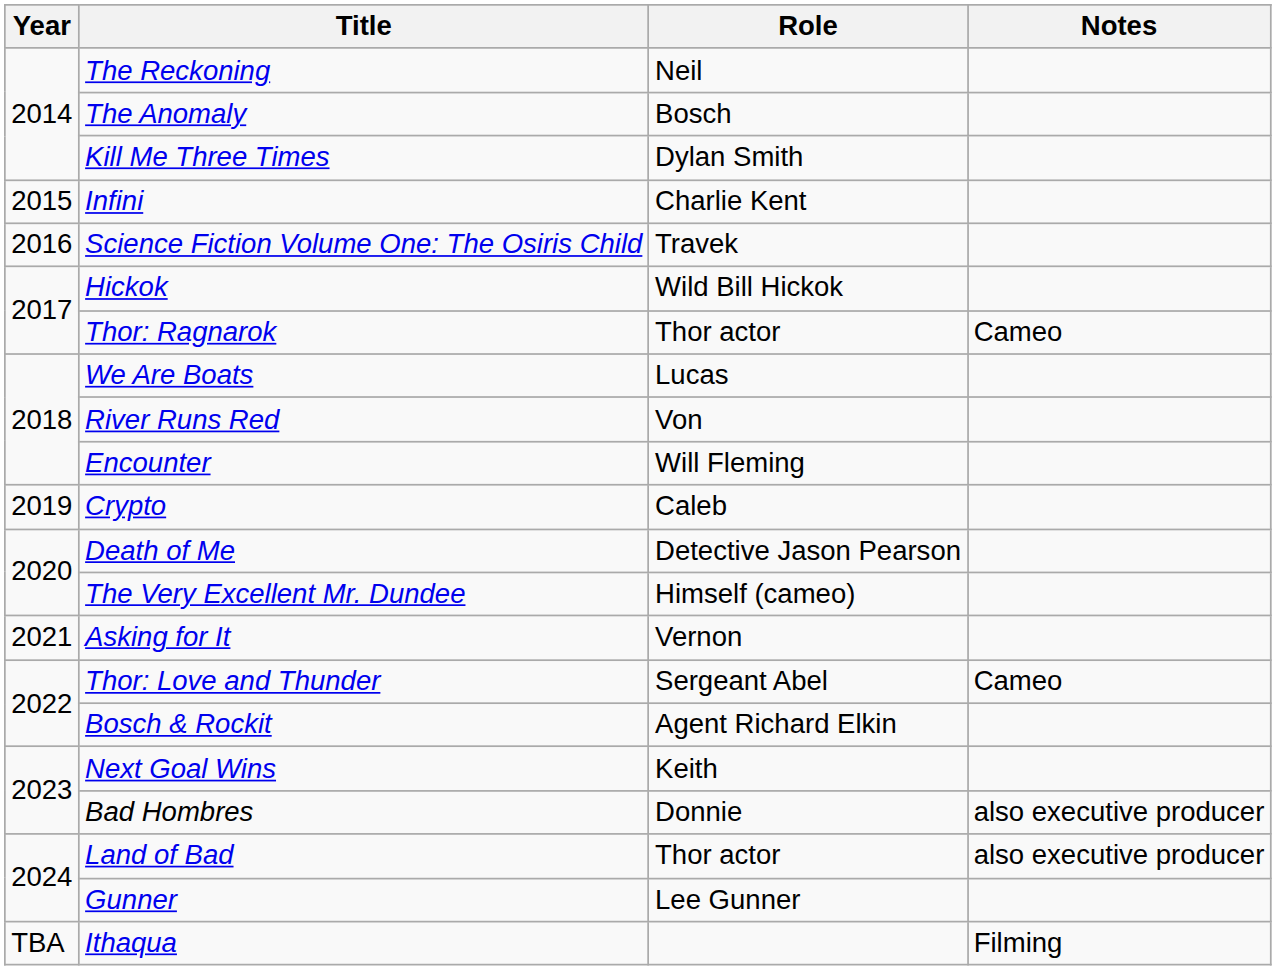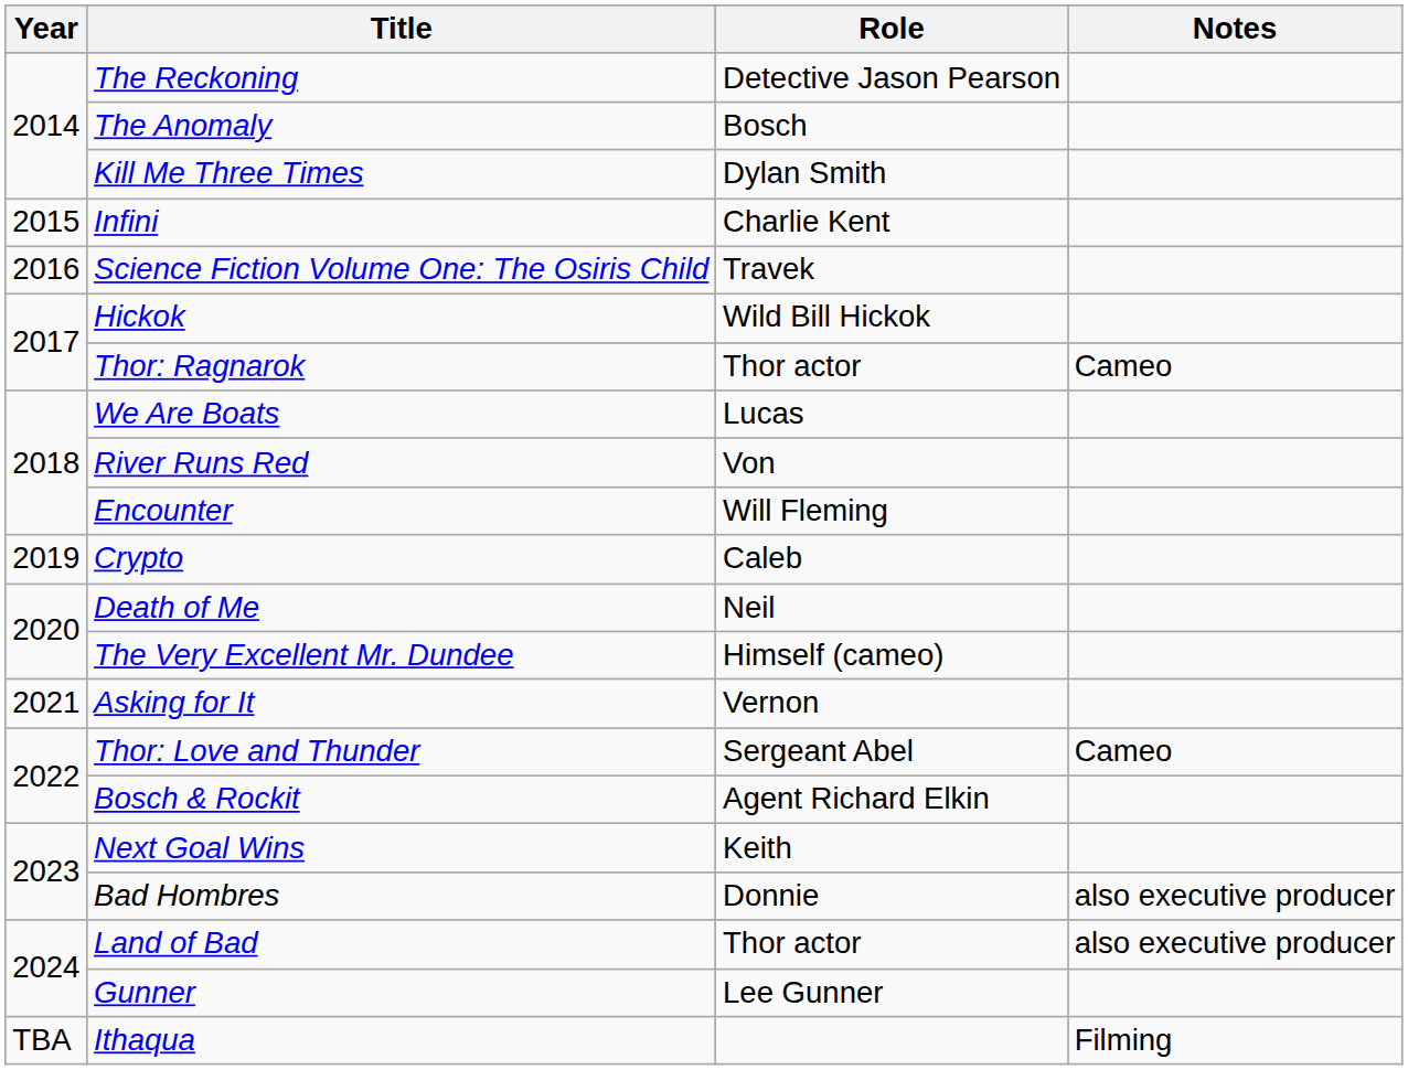 <table class="wikitable sortable">
 <tr>
 <th>Year</th>
 <th>Title</th>
 <th>Role</th>
 <th class="unsortable">Notes</th>
 </tr>
 <tr>
 <td rowspan=3>2014</td>
 <td><em><a href='#'>The Reckoning</a></em></td>
-<td>Neil</td>
+<td>Detective Jason Pearson</td>
 <td></td>
 </tr>
 <tr>
 <td><em><a href='#'>The Anomaly</a></em></td>
 <td>Bosch</td>
 <td></td>
 </tr>
 <tr>
 <td><em><a href='#'>Kill Me Three Times</a></em></td>
 <td>Dylan Smith</td>
 <td></td>
 </tr>
 <tr>
 <td>2015</td>
 <td><em><a href='#'>Infini</a></em></td>
 <td>Charlie Kent</td>
 <td></td>
 </tr>
 <tr>
 <td>2016</td>
 <td><em><a href='#'>Science Fiction Volume One: The Osiris Child</a></em></td>
 <td>Travek</td>
 <td></td>
 </tr>
 <tr>
 <td rowspan=2>2017</td>
 <td><em><a href='#'>Hickok</a></em></td>
 <td>Wild Bill Hickok</td>
 <td></td>
 </tr>
 <tr>
 <td><em><a href='#'>Thor: Ragnarok</a></em></td>
 <td>Thor actor</td>
 <td>Cameo</td>
 </tr>
 <tr>
 <td rowspan=3>2018</td>
 <td><em><a href='#'>We Are Boats</a></em></td>
 <td>Lucas</td>
 <td></td>
 </tr>
 <tr>
 <td><em><a href='#'>River Runs Red</a></em></td>
 <td>Von</td>
 <td></td>
 </tr>
 <tr>
 <td><em><a href='#'>Encounter</a></em></td>
 <td>Will Fleming</td>
 <td></td>
 </tr>
 <tr>
 <td>2019</td>
 <td><em><a href='#'>Crypto</a></em></td>
 <td>Caleb</td>
 <td></td>
 </tr>
 <tr>
 <td rowspan=2>2020</td>
 <td><em><a href='#'>Death of Me</a></em></td>
-<td>Detective Jason Pearson</td>
+<td>Neil</td>
 <td></td>
 </tr>
 <tr>
 <td><em><a href='#'>The Very Excellent Mr. Dundee</a></em></td>
 <td>Himself (cameo)</td>
 <td></td>
 </tr>
 <tr>
 <td>2021</td>
 <td><em><a href='#'>Asking for It</a></em></td>
 <td>Vernon</td>
 <td></td>
 </tr>
 <tr>
 <td rowspan=2>2022</td>
 <td><em><a href='#'>Thor: Love and Thunder</a></em></td>
 <td>Sergeant Abel</td>
 <td>Cameo</td>
 </tr>
 <tr>
 <td><em><a href='#'>Bosch & Rockit</a></em></td>
 <td>Agent Richard Elkin</td>
 <td></td>
 </tr>
 <tr>
 <td rowspan=2>2023</td>
 <td><em><a href='#'>Next Goal Wins</a></em></td>
 <td>Keith</td>
 <td></td>
 </tr>
 <tr>
 <td><em>Bad Hombres</em></td>
 <td>Donnie</td>
 <td>also executive producer</td>
 </tr>
 <tr>
 <td rowspan=2>2024</td>
 <td><em><a href='#'>Land of Bad</a></em></td>
 <td>Thor actor</td>
 <td>also executive producer</td>
 </tr>
 <tr>
 <td><em><a href='#'>Gunner</a></em></td>
 <td>Lee Gunner</td>
 <td></td>
 </tr>
 <tr>
 <td>TBA</td>
 <td><em><a href='#'> Ithaqua</a></em></td>
 <td></td>
 <td>Filming</td>
 </tr>
 </table>
